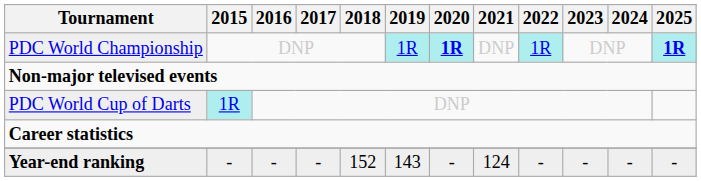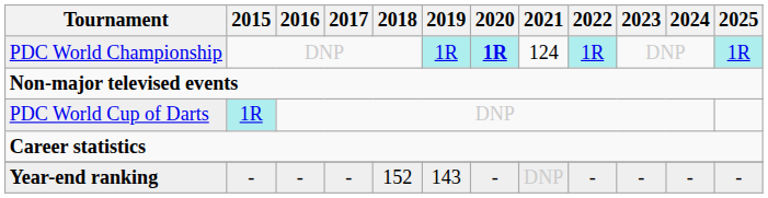 <table class="wikitable">
 <tr>
 <th>Tournament</th>
 <th>2015</th>
 <th>2016</th>
 <th>2017</th>
 <th>2018</th>
 <th>2019</th>
 <th>2020</th>
 <th>2021</th>
 <th>2022</th>
 <th>2023</th>
 <th>2024</th>
 <th>2025</th>
 </tr>
 <tr>
 <td style="background:#efefef;"><a href='#'>PDC World Championship</a></td>
 <td colspan="4" style="text-align:center; color:#ccc;">DNP</td>
 <td style="text-align:center; background:#afeeee;"><a href='#'>1R</a></td>
 <td style="text-align:center; background:#afeeee;"><strong><a href='#'>1R</a></strong></td>
-<td style="text-align:center; color:#ccc;">DNP</td>
+<td style="text-align:center;">124</td>
 <td style="text-align:center; background:#afeeee;"><a href='#'>1R</a></td>
 <td colspan="2" style="text-align:center; color:#ccc;">DNP</td>
-<td style="text-align:center; background:#afeeee;"><strong><a href='#'>1R</a></strong></td>
+<td style="text-align:center; background:#afeeee;"><a href='#'>1R</a></td>
 </tr>
 <tr>
 <td colspan="21" align="left"><strong>Non-major televised events</strong></td>
 </tr>
 <tr>
 <td style="background:#efefef;"><a href='#'>PDC World Cup of Darts</a></td>
 <td style="text-align:center; background:#afeeee;"><a href='#'>1R</a></td>
 <td colspan="9" style="text-align:center; color:#ccc;">DNP</td>
 <td></td>
 </tr>
 <tr>
 <td colspan="13" align="left"><strong>Career statistics</strong></td>
 </tr>
 <tr>
 </tr>
 <tr bgcolor="efefef">
 <td align="left"><strong>Year-end ranking</strong></td>
 <td style="text-align:center;">-</td>
 <td style="text-align:center;">-</td>
 <td style="text-align:center;">-</td>
 <td style="text-align:center;">152</td>
 <td style="text-align:center;">143</td>
 <td style="text-align:center;">-</td>
-<td style="text-align:center;">124</td>
+<td style="text-align:center; color:#ccc;">DNP</td>
 <td style="text-align:center;">-</td>
 <td style="text-align:center;">-</td>
 <td style="text-align:center;">-</td>
 <td style="text-align:center;">-</td>
 </tr>
 </table>
